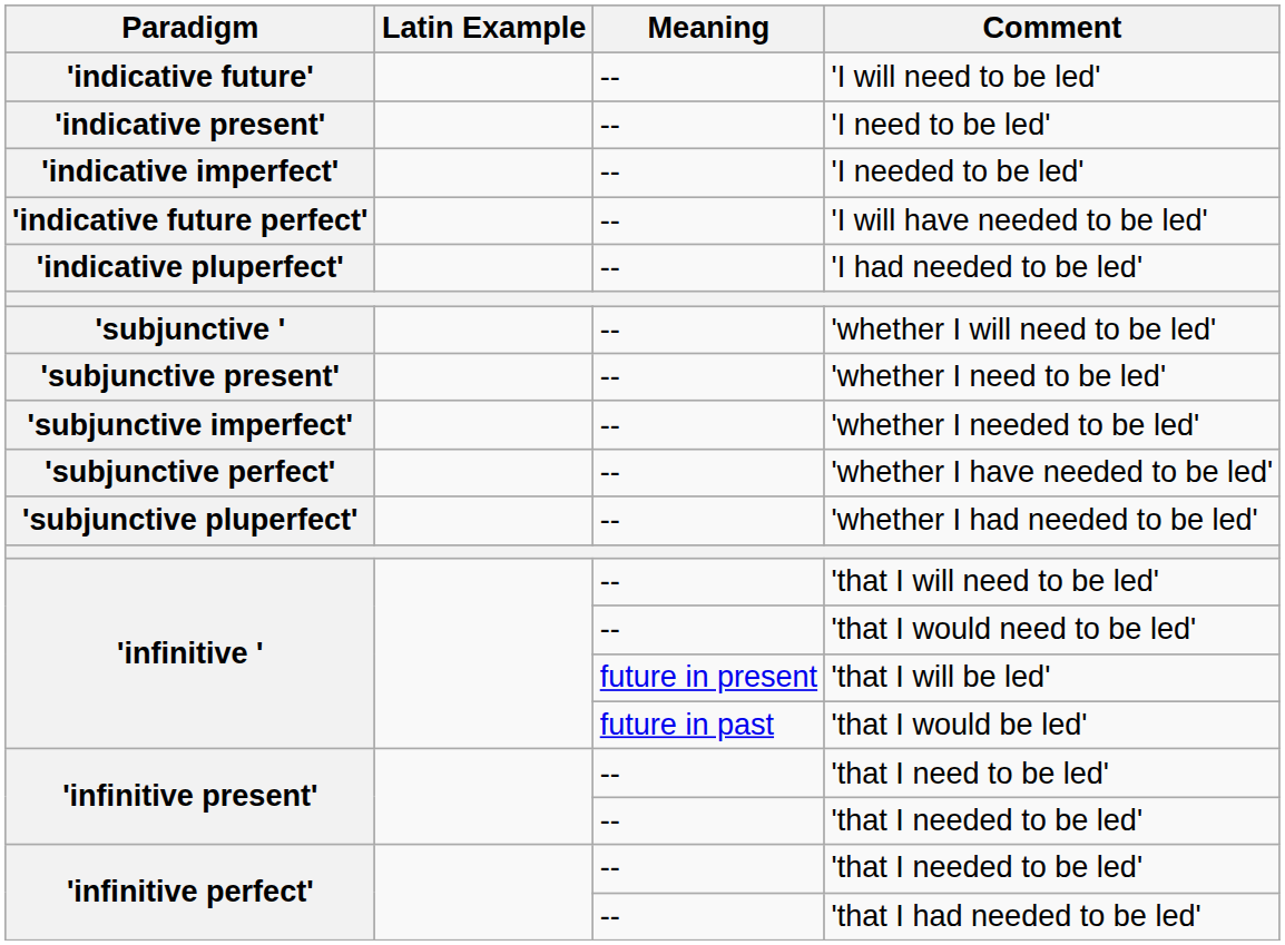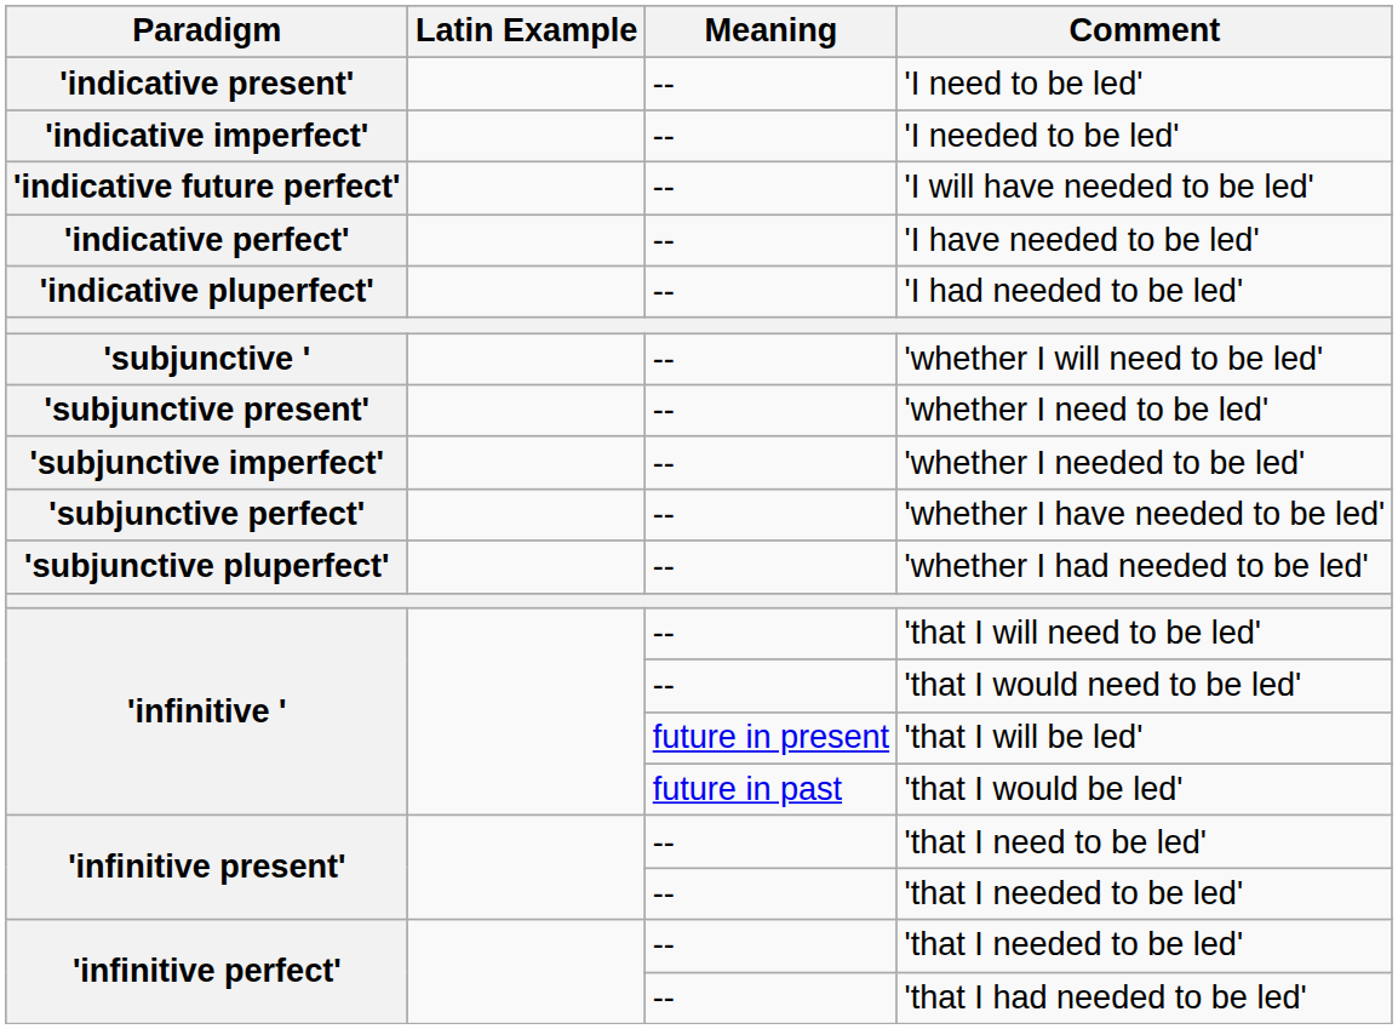 <table class="wikitable">
 <tr>
 <th>Paradigm</th>
 <th>Latin Example</th>
 <th>Meaning</th>
 <th>Comment</th>
-</tr>
-<tr>
-<th rowspan=1>'indicative future'</th>
-<td rowspan=1><strong></strong></td>
-<td>--</td>
-<td>'I will need to be led'</td>
 </tr>
 <tr>
 <th rowspan=1>'indicative present'</th>
 <td rowspan=1><strong></strong></td>
 <td>--</td>
 <td>'I need to be led'</td>
 </tr>
 <tr>
 <th rowspan=1>'indicative imperfect'</th>
 <td rowspan=1><strong></strong></td>
 <td>--</td>
 <td>'I needed to be led'</td>
 </tr>
 <tr>
 <th rowspan=1>'indicative future perfect'</th>
 <td rowspan=1><strong></strong></td>
 <td>--</td>
 <td>'I will have needed to be led'</td>
+</tr>
+<tr>
+<th rowspan=1>'indicative perfect'</th>
+<td rowspan=1><strong></strong></td>
+<td>--</td>
+<td>'I have needed to be led'</td>
 </tr>
 <tr>
 <th rowspan=1>'indicative pluperfect'</th>
 <td rowspan=1><strong></strong></td>
 <td>--</td>
 <td>'I had needed to be led'</td>
 </tr>
 <tr>
 <th colspan=4></th>
 </tr>
 <tr>
 <th rowspan=1>'subjunctive '</th>
 <td rowspan=1><strong></strong></td>
 <td>--</td>
 <td>'whether I will need to be led'</td>
 </tr>
 <tr>
 <th rowspan=1>'subjunctive present'</th>
 <td rowspan=1><strong></strong></td>
 <td>--</td>
 <td>'whether I need to be led'</td>
 </tr>
 <tr>
 <th rowspan=1>'subjunctive imperfect'</th>
 <td rowspan=1><strong></strong></td>
 <td>--</td>
 <td>'whether I needed to be led'</td>
 </tr>
 <tr>
 <th rowspan=1>'subjunctive perfect'</th>
 <td rowspan=1><strong></strong></td>
 <td>--</td>
 <td>'whether I have needed to be led'</td>
 </tr>
 <tr>
 <th rowspan=1>'subjunctive pluperfect'</th>
 <td rowspan=1><strong></strong></td>
 <td>--</td>
 <td>'whether I had needed to be led'</td>
 </tr>
 <tr>
 <th colspan=4></th>
 </tr>
 <tr>
 <th rowspan=4>'infinitive '</th>
 <td rowspan=4><strong></strong></td>
 <td>--</td>
 <td>'that I will need to be led'</td>
 </tr>
 <tr>
 <td>--</td>
 <td>'that I would need to be led'</td>
 </tr>
 <tr>
 <td><a href='#'>future in present</a></td>
 <td>'that I will be led'</td>
 </tr>
 <tr>
 <td><a href='#'>future in past</a></td>
 <td>'that I would be led'</td>
 </tr>
 <tr>
 <th rowspan=2>'infinitive present'</th>
 <td rowspan=2><strong></strong></td>
 <td>--</td>
 <td>'that I need to be led'</td>
 </tr>
 <tr>
 <td>--</td>
 <td>'that I needed to be led'</td>
 </tr>
 <tr>
 <th rowspan=2>'infinitive perfect'</th>
 <td rowspan=2><strong></strong></td>
 <td>--</td>
 <td>'that I needed to be led'</td>
 </tr>
 <tr>
 <td>--</td>
 <td>'that I had needed to be led'</td>
 </tr>
 <tr>
 </tr>
 </table>
